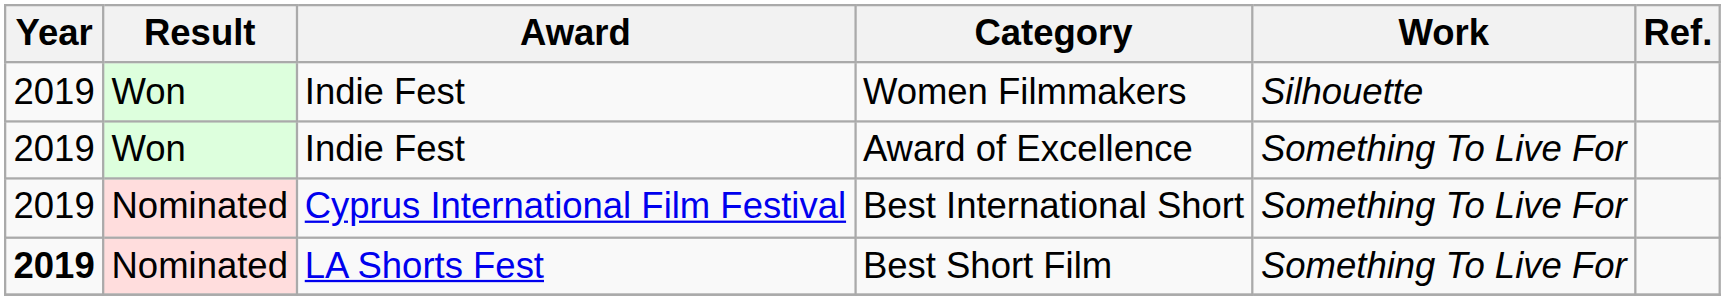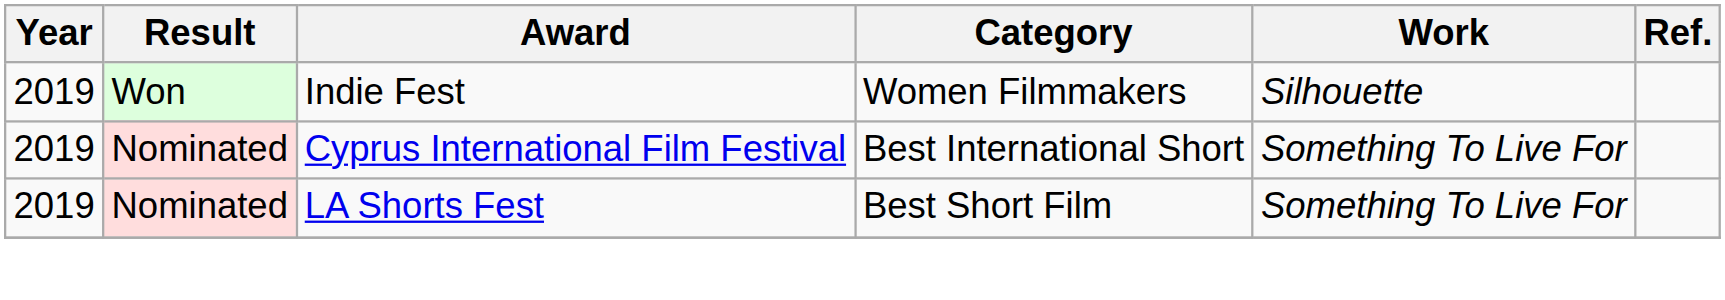 <table class="wikitable">
 <tr>
 <th>Year</th>
 <th>Result</th>
 <th>Award</th>
 <th>Category</th>
 <th>Work</th>
 <th>Ref.</th>
 </tr>
 <tr>
 <td>2019</td>
 <td style="background: #ddffdd">Won</td>
 <td>Indie Fest</td>
 <td>Women Filmmakers</td>
 <td><em>Silhouette</em></td>
 <td></td>
 </tr>
 <tr>
 <td>2019</td>
-<td style="background: #ddffdd">Won</td>
-<td>Indie Fest</td>
-<td>Award of Excellence</td>
-<td><em>Something To Live For</em></td>
-<td></td>
-</tr>
-<tr>
-<td>2019</td>
 <td style="background: #ffdddd">Nominated</td>
 <td><a href='#'>Cyprus International Film Festival</a></td>
 <td>Best International Short</td>
 <td><em>Something To Live For</em></td>
 <td></td>
 </tr>
 <tr>
-<td><strong>2019</strong></td>
+<td>2019</td>
 <td style="background: #ffdddd">Nominated</td>
 <td><a href='#'>LA Shorts Fest</a></td>
 <td>Best Short Film</td>
 <td><em>Something To Live For</em></td>
 <td></td>
 </tr>
 <tr>
 </tr>
 </table>
